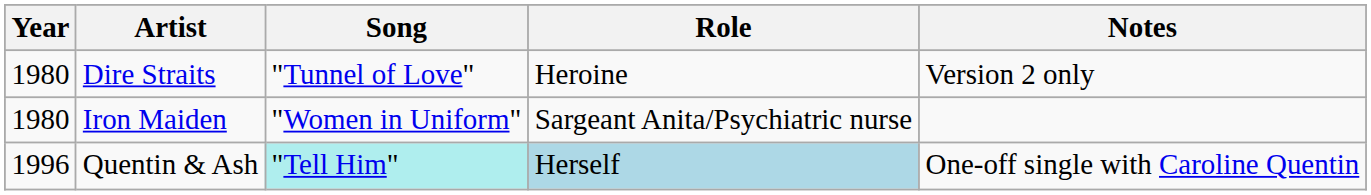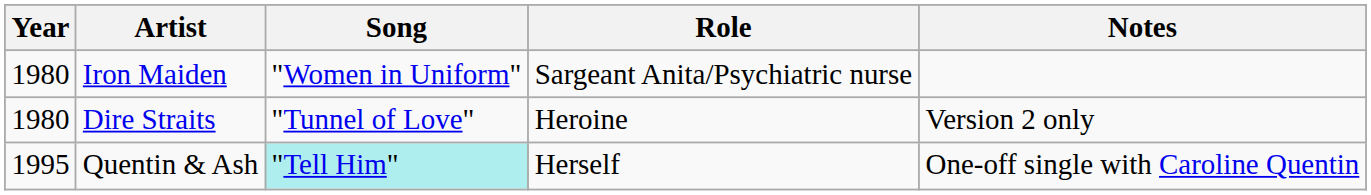 <table class="wikitable sortable">
 <tr>
 <th>Year</th>
 <th>Artist</th>
 <th>Song</th>
 <th>Role</th>
 <th class="unsortable">Notes</th>
 </tr>
 <tr>
 <td>1980</td>
+<td><a href='#'>Iron Maiden</a></td>
+<td>"<a href='#'>Women in Uniform</a>"</td>
+<td>Sargeant Anita/Psychiatric nurse</td>
+<td></td>
+</tr>
+<tr>
+<td>1980</td>
 <td><a href='#'>Dire Straits</a></td>
 <td>"<a href='#'>Tunnel of Love</a>"</td>
 <td>Heroine</td>
 <td>Version 2 only</td>
 </tr>
 <tr>
-<td>1980</td>
-<td><a href='#'>Iron Maiden</a></td>
-<td>"<a href='#'>Women in Uniform</a>"</td>
-<td>Sargeant Anita/Psychiatric nurse</td>
-<td></td>
-</tr>
-<tr>
-<td>1996</td>
+<td>1995</td>
 <td>Quentin & Ash</td>
 <td style="background: paleturquoise;">"<a href='#'>Tell Him</a>"</td>
-<td style="background: lightblue;">Herself</td>
+<td>Herself</td>
 <td>One-off single with <a href='#'>Caroline Quentin</a></td>
 </tr>
 </table>
